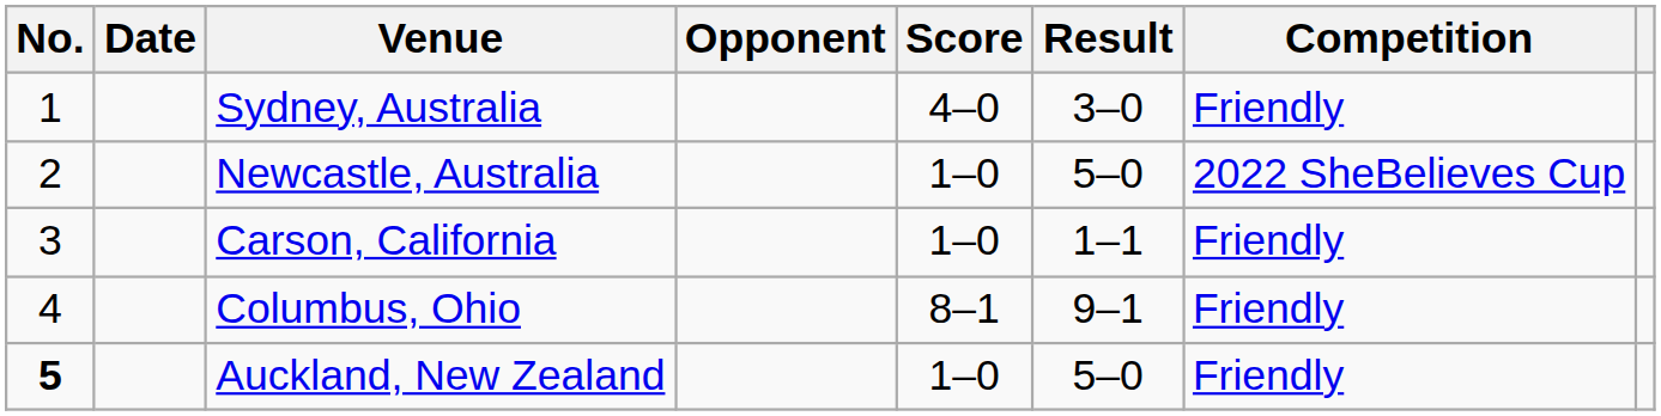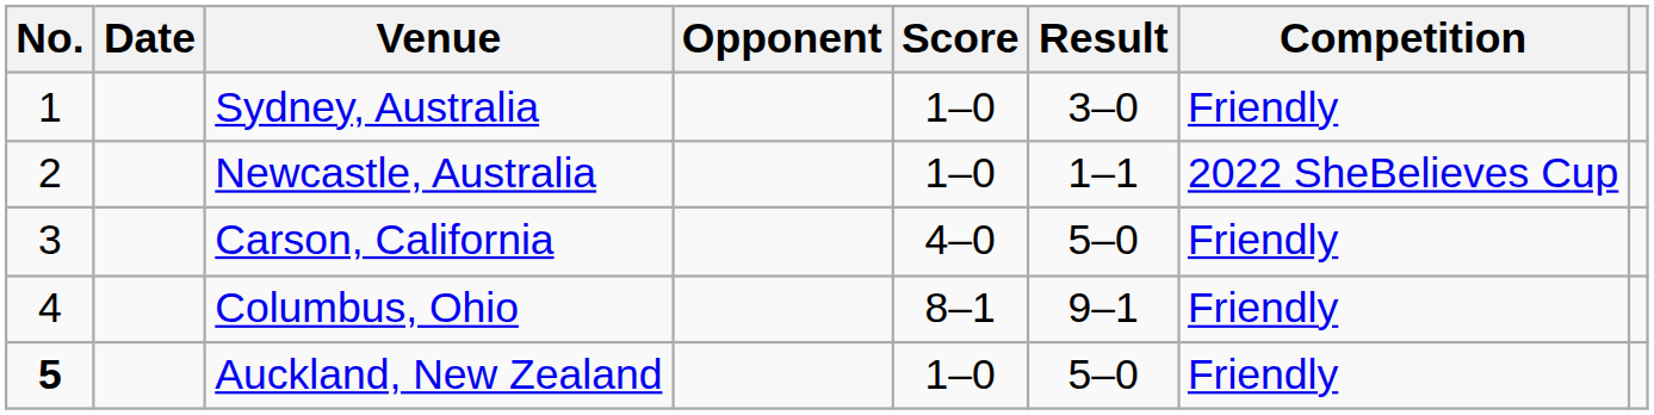 <table class="wikitable sortable">
 <tr>
 <th scope="col">No.</th>
 <th scope="col">Date</th>
 <th scope="col">Venue</th>
 <th scope="col">Opponent</th>
 <th scope="col">Score</th>
 <th scope="col">Result</th>
 <th scope="col">Competition</th>
 <th scope="col" class="unsortable"></th>
 </tr>
 <tr>
 <td style="text-align:center">1</td>
 <td></td>
 <td><a href='#'>Sydney, Australia</a></td>
 <td></td>
-<td style="text-align:center">4–0</td>
+<td style="text-align:center">1–0</td>
 <td style="text-align:center">3–0</td>
 <td><a href='#'>Friendly</a></td>
 <td></td>
 </tr>
 <tr>
 <td style="text-align:center">2</td>
 <td></td>
 <td><a href='#'>Newcastle, Australia</a></td>
 <td></td>
 <td style="text-align:center">1–0</td>
-<td style="text-align:center">5–0</td>
+<td style="text-align:center">1–1</td>
 <td><a href='#'>2022 SheBelieves Cup</a></td>
 <td></td>
 </tr>
 <tr>
 <td style="text-align:center">3</td>
 <td></td>
 <td><a href='#'>Carson, California</a></td>
 <td></td>
-<td style="text-align:center">1–0</td>
-<td style="text-align:center">1–1</td>
+<td style="text-align:center">4–0</td>
+<td style="text-align:center">5–0</td>
 <td><a href='#'>Friendly</a></td>
 <td></td>
 </tr>
 <tr>
 <td style="text-align:center">4</td>
 <td></td>
 <td><a href='#'>Columbus, Ohio</a></td>
 <td></td>
 <td style="text-align:center">8–1</td>
 <td style="text-align:center">9–1</td>
 <td><a href='#'>Friendly</a></td>
 <td></td>
 </tr>
 <tr>
 <td style="text-align:center"><strong>5</strong></td>
 <td></td>
 <td><a href='#'>Auckland, New Zealand</a></td>
 <td></td>
 <td style="text-align:center">1–0</td>
 <td style="text-align:center">5–0</td>
 <td><a href='#'>Friendly</a></td>
 <td></td>
 </tr>
 </table>
